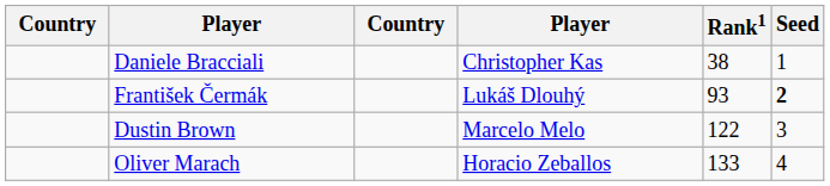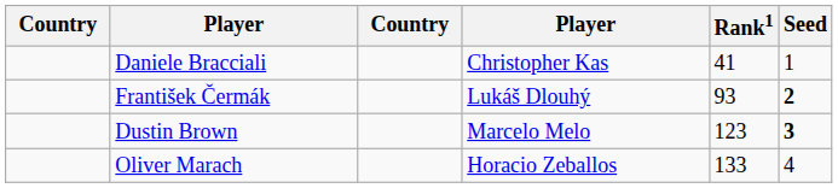 <table class="sortable wikitable">
 <tr>
 <th width="70">Country</th>
 <th width="175">Player</th>
 <th width="70">Country</th>
 <th width="175">Player</th>
 <th>Rank<sup>1</sup></th>
 <th>Seed</th>
 </tr>
 <tr>
 <td></td>
 <td><a href='#'>Daniele Bracciali</a></td>
 <td></td>
 <td><a href='#'>Christopher Kas</a></td>
-<td>38</td>
+<td>41</td>
 <td>1</td>
 </tr>
 <tr>
 <td></td>
 <td><a href='#'>František Čermák</a></td>
 <td></td>
 <td><a href='#'>Lukáš Dlouhý</a></td>
 <td>93</td>
 <td><strong>2</strong></td>
 </tr>
 <tr>
 <td></td>
 <td><a href='#'>Dustin Brown</a></td>
 <td></td>
 <td><a href='#'>Marcelo Melo</a></td>
-<td>122</td>
-<td>3</td>
+<td>123</td>
+<td><strong>3</strong></td>
 </tr>
 <tr>
 <td></td>
 <td><a href='#'>Oliver Marach</a></td>
 <td></td>
 <td><a href='#'>Horacio Zeballos</a></td>
 <td>133</td>
 <td>4</td>
 </tr>
 </table>
